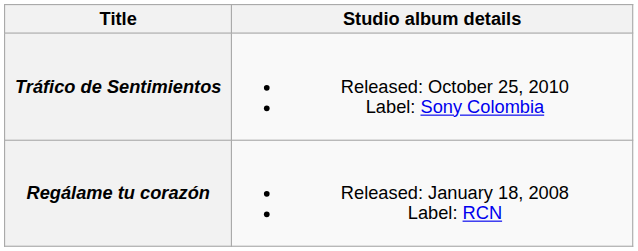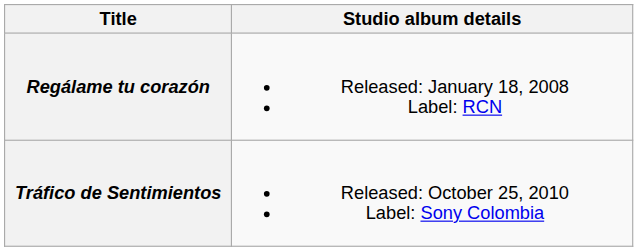 <table class="wikitable plainrowheaders" style="text-align:center;">
 <tr>
 <th scope="col" style="width:12em;">Title</th>
 <th scope="col" style="width:21.5em;">Studio album details</th>
 </tr>
 <tr>
+<th scope="row"><em>Regálame tu corazón</em></th>
+<td><br><ul><li>Released: January 18, 2008</li><li>Label: <a href='#'>RCN</a></li></ul></td>
+</tr>
+<tr>
 <th scope="row"><em>Tráfico de Sentimientos</em></th>
 <td><br><ul><li>Released: October 25, 2010</li><li>Label: <a href='#'>Sony Colombia</a></li></ul></td>
 </tr>
-<tr>
-<th scope="row"><em>Regálame tu corazón</em></th>
-<td><br><ul><li>Released: January 18, 2008</li><li>Label: <a href='#'>RCN</a></li></ul></td>
-</tr>
 </table>
